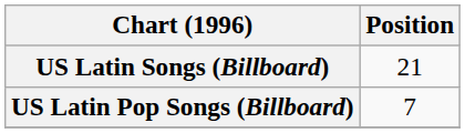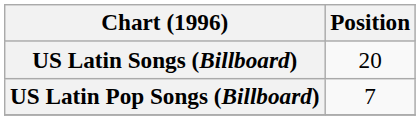 <table class="wikitable plainrowheaders sortable" style="text-align:center;">
 <tr>
 <th scope="col">Chart (1996)</th>
 <th scope="col">Position</th>
 </tr>
 <tr>
 <th scope="row">US Latin Songs (<em>Billboard</em>)</th>
-<td>21</td>
+<td>20</td>
 </tr>
 <tr>
 <th scope="row">US Latin Pop Songs (<em>Billboard</em>)</th>
 <td>7</td>
 </tr>
 <tr>
 </tr>
 </table>
